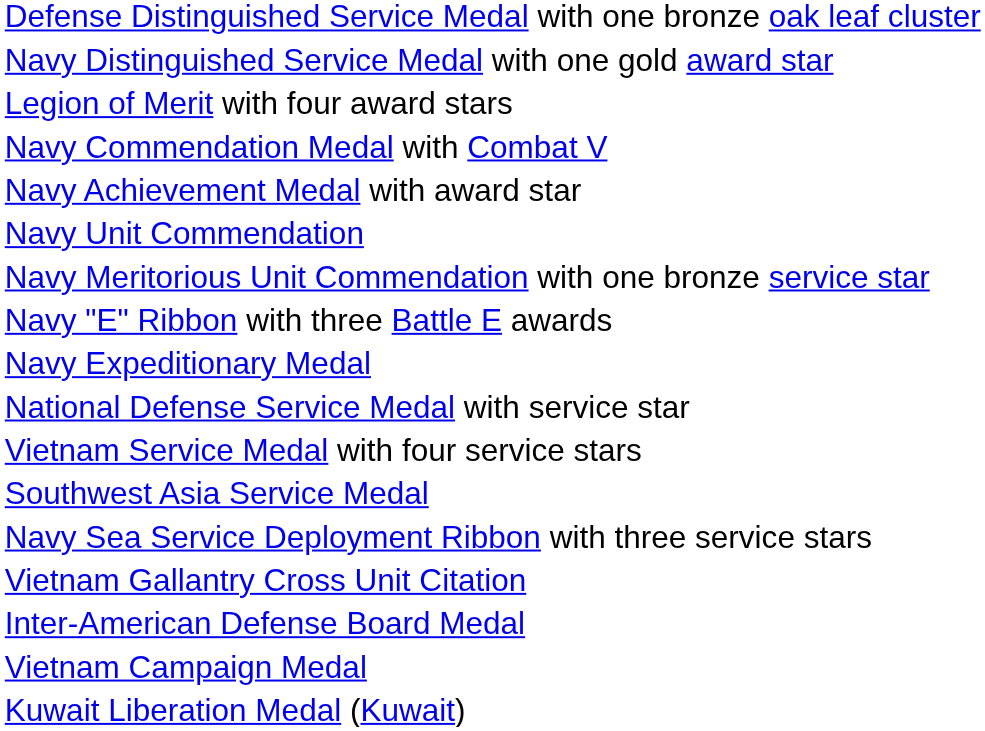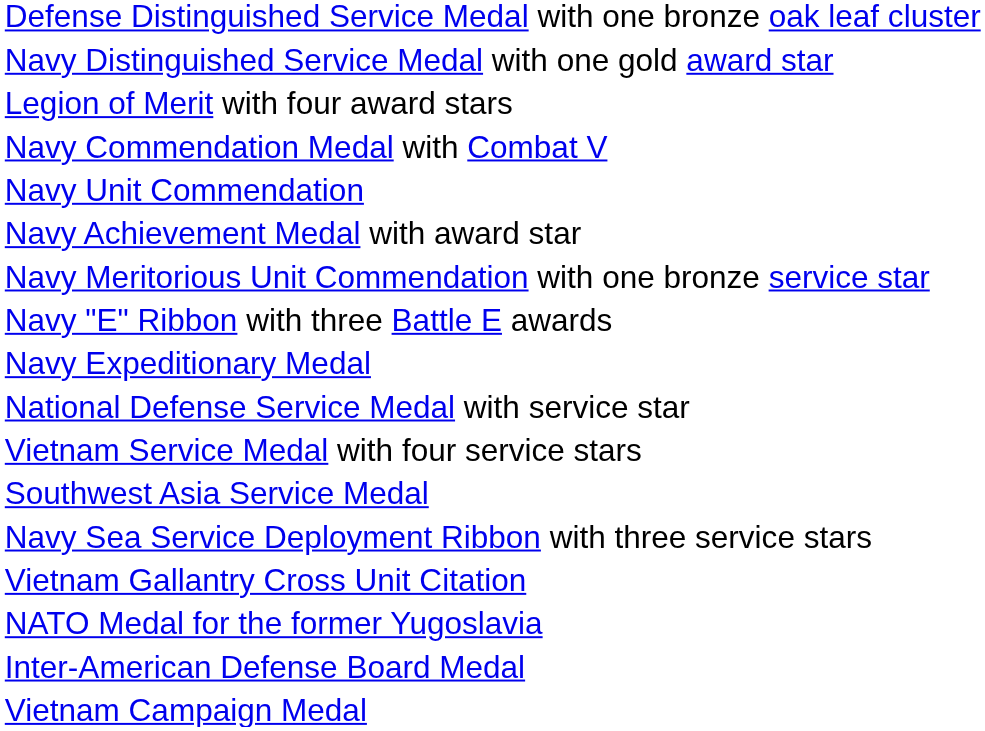 <table>
 <tr>
 <td></td>
 <td><a href='#'>Defense Distinguished Service Medal</a> with one bronze <a href='#'>oak leaf cluster</a></td>
 </tr>
 <tr>
 <td></td>
 <td><a href='#'>Navy Distinguished Service Medal</a> with one gold <a href='#'>award star</a></td>
 </tr>
 <tr>
 <td><span></span><span></span><span></span><span></span></td>
 <td><a href='#'>Legion of Merit</a> with four award stars</td>
 </tr>
 <tr>
 <td></td>
 <td><a href='#'>Navy Commendation Medal</a> with <a href='#'>Combat V</a></td>
 </tr>
 <tr>
 <td></td>
-<td><a href='#'>Navy Achievement Medal</a> with award star</td>
+<td><a href='#'>Navy Unit Commendation</a></td>
 </tr>
 <tr>
 <td></td>
-<td><a href='#'>Navy Unit Commendation</a></td>
+<td><a href='#'>Navy Achievement Medal</a> with award star</td>
 </tr>
 <tr>
 <td></td>
 <td><a href='#'>Navy Meritorious Unit Commendation</a> with one bronze <a href='#'>service star</a></td>
 </tr>
 <tr>
 <td></td>
 <td><a href='#'>Navy "E" Ribbon</a> with three <a href='#'>Battle E</a> awards</td>
 </tr>
 <tr>
 <td></td>
 <td><a href='#'>Navy Expeditionary Medal</a></td>
 </tr>
 <tr>
 <td></td>
 <td><a href='#'>National Defense Service Medal</a> with service star</td>
 </tr>
 <tr>
 <td><span></span><span></span><span></span><span></span></td>
 <td><a href='#'>Vietnam Service Medal</a> with four service stars</td>
 </tr>
 <tr>
 <td></td>
 <td><a href='#'>Southwest Asia Service Medal</a></td>
 </tr>
 <tr>
 <td><span></span><span></span><span></span></td>
 <td><a href='#'>Navy Sea Service Deployment Ribbon</a> with three service stars</td>
 </tr>
 <tr>
 <td></td>
 <td><a href='#'>Vietnam Gallantry Cross Unit Citation</a></td>
 </tr>
 <tr>
 <td></td>
+<td><a href='#'>NATO Medal for the former Yugoslavia</a></td>
+</tr>
+<tr>
+<td></td>
 <td><a href='#'>Inter-American Defense Board Medal</a></td>
 </tr>
 <tr>
 <td></td>
 <td><a href='#'>Vietnam Campaign Medal</a></td>
 </tr>
-<tr>
-<td></td>
-<td><a href='#'>Kuwait Liberation Medal</a> (<a href='#'>Kuwait</a>)</td>
-</tr>
 </table>
